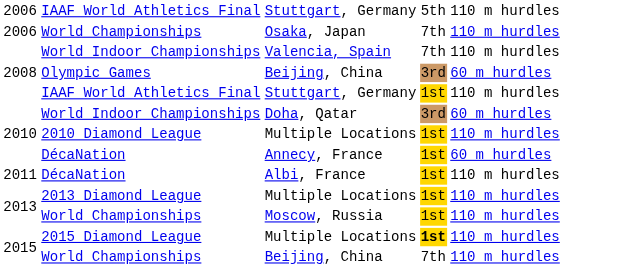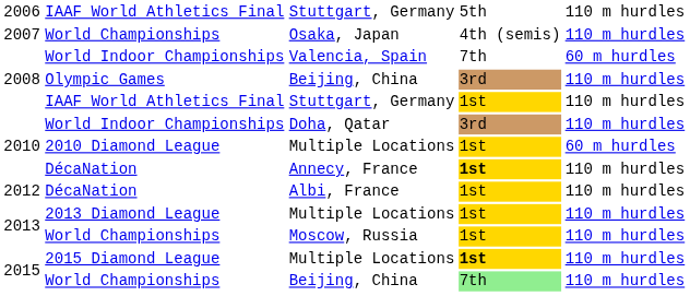 <table>
 <tr>
 <td>2006</td>
 <td><a href='#'>IAAF World Athletics Final</a></td>
 <td><a href='#'>Stuttgart</a>, Germany</td>
 <td>5th</td>
 <td>110 m hurdles</td>
 </tr>
 <tr>
-<td>2006</td>
+<td>2007</td>
 <td><a href='#'>World Championships</a></td>
 <td><a href='#'>Osaka</a>, Japan</td>
-<td>7th</td>
+<td>4th (semis)</td>
 <td><a href='#'>110 m hurdles</a></td>
 </tr>
 <tr>
 <td rowspan=3>2008</td>
 <td><a href='#'>World Indoor Championships</a></td>
 <td><a href='#'>Valencia, Spain</a></td>
 <td>7th</td>
-<td>110 m hurdles</td>
+<td><a href='#'>60 m hurdles</a></td>
 </tr>
 <tr>
 <td><a href='#'>Olympic Games</a></td>
 <td><a href='#'>Beijing</a>, China</td>
 <td bgcolor=cc9966>3rd</td>
-<td><a href='#'>60 m hurdles</a></td>
+<td><a href='#'>110 m hurdles</a></td>
 </tr>
 <tr>
 <td><a href='#'>IAAF World Athletics Final</a></td>
 <td><a href='#'>Stuttgart</a>, Germany</td>
 <td bgcolor=gold>1st</td>
 <td>110 m hurdles</td>
 </tr>
 <tr>
 <td rowspan=3>2010</td>
 <td><a href='#'>World Indoor Championships</a></td>
 <td><a href='#'>Doha</a>, Qatar</td>
 <td bgcolor=cc9966>3rd</td>
-<td><a href='#'>60 m hurdles</a></td>
+<td><a href='#'>110 m hurdles</a></td>
 </tr>
 <tr>
 <td><a href='#'>2010 Diamond League</a></td>
 <td>Multiple Locations</td>
 <td bgcolor=gold>1st</td>
-<td><a href='#'>110 m hurdles</a></td>
+<td><a href='#'>60 m hurdles</a></td>
 </tr>
 <tr>
 <td><a href='#'>DécaNation</a></td>
 <td><a href='#'>Annecy</a>, France</td>
-<td bgcolor=gold>1st</td>
-<td><a href='#'>60 m hurdles</a></td>
+<td bgcolor=gold><strong>1st</strong></td>
+<td>110 m hurdles</td>
 </tr>
 <tr>
-<td>2011</td>
+<td>2012</td>
 <td><a href='#'>DécaNation</a></td>
 <td><a href='#'>Albi</a>, France</td>
 <td bgcolor=gold>1st</td>
 <td>110 m hurdles</td>
 </tr>
 <tr>
 <td rowspan=2>2013</td>
 <td><a href='#'>2013 Diamond League</a></td>
 <td>Multiple Locations</td>
 <td bgcolor=gold>1st</td>
 <td><a href='#'>110 m hurdles</a></td>
 </tr>
 <tr>
 <td><a href='#'>World Championships</a></td>
 <td><a href='#'>Moscow</a>, Russia</td>
 <td bgcolor=gold>1st</td>
 <td><a href='#'>110 m hurdles</a></td>
 </tr>
 <tr>
 <td rowspan=2>2015</td>
 <td><a href='#'>2015 Diamond League</a></td>
 <td>Multiple Locations</td>
 <td bgcolor=gold><strong>1st</strong></td>
 <td><a href='#'>110 m hurdles</a></td>
 </tr>
 <tr>
 <td><a href='#'>World Championships</a></td>
 <td><a href='#'>Beijing</a>, China</td>
-<td>7th</td>
+<td style="background: lightgreen;">7th</td>
 <td><a href='#'>110 m hurdles</a></td>
 </tr>
 </table>
